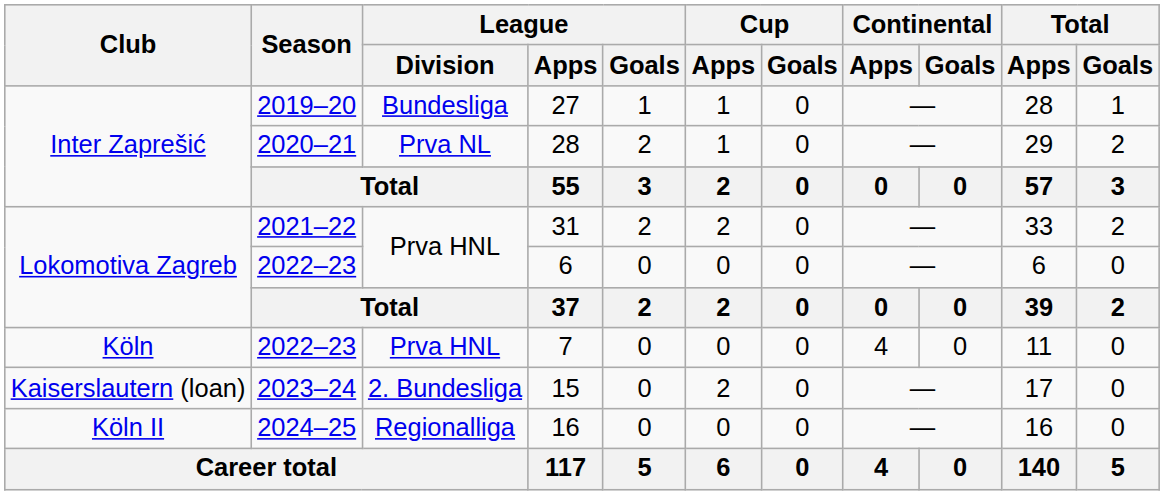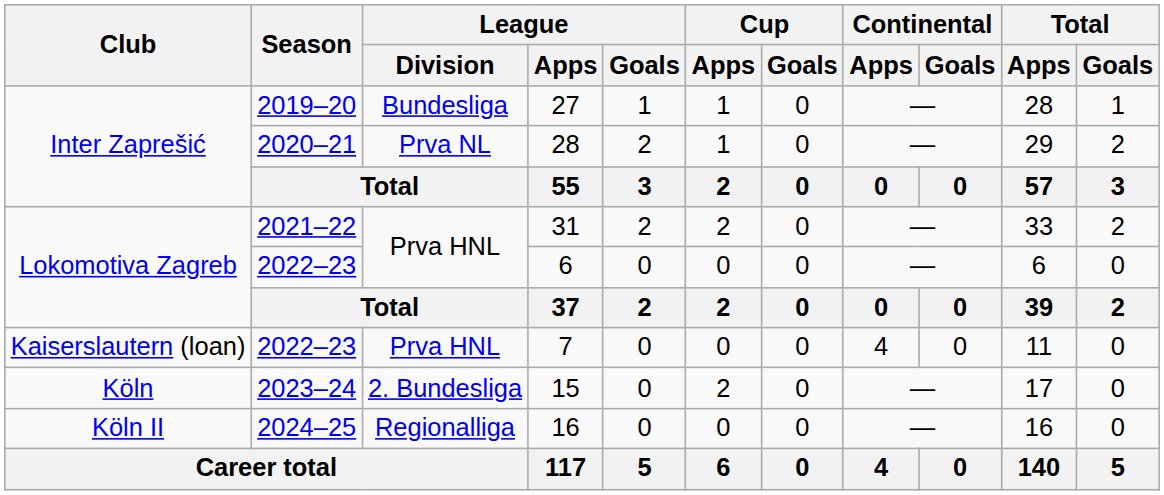 <table class="wikitable" style="text-align:center">
 <tr>
 <th rowspan="2">Club</th>
 <th rowspan="2">Season</th>
 <th colspan="3">League</th>
 <th colspan="2">Cup</th>
 <th colspan="2">Continental</th>
 <th colspan="2">Total</th>
 </tr>
 <tr>
 <th>Division</th>
 <th>Apps</th>
 <th>Goals</th>
 <th>Apps</th>
 <th>Goals</th>
 <th>Apps</th>
 <th>Goals</th>
 <th>Apps</th>
 <th>Goals</th>
 </tr>
 <tr>
 <td rowspan="3"><a href='#'>Inter Zaprešić</a></td>
 <td><a href='#'>2019–20</a></td>
 <td><a href='#'>Bundesliga</a></td>
 <td>27</td>
 <td>1</td>
 <td>1</td>
 <td>0</td>
 <td colspan="2">—</td>
 <td>28</td>
 <td>1</td>
 </tr>
 <tr>
 <td><a href='#'>2020–21</a></td>
 <td><a href='#'>Prva NL</a></td>
 <td>28</td>
 <td>2</td>
 <td>1</td>
 <td>0</td>
 <td colspan="2">—</td>
 <td>29</td>
 <td>2</td>
 </tr>
 <tr>
 <th colspan="2">Total</th>
 <th>55</th>
 <th>3</th>
 <th>2</th>
 <th>0</th>
 <th>0</th>
 <th>0</th>
 <th>57</th>
 <th>3</th>
 </tr>
 <tr>
 <td rowspan="3"><a href='#'>Lokomotiva Zagreb</a></td>
 <td><a href='#'>2021–22</a></td>
 <td rowspan="2">Prva HNL</td>
 <td>31</td>
 <td>2</td>
 <td>2</td>
 <td>0</td>
 <td colspan="2">—</td>
 <td>33</td>
 <td>2</td>
 </tr>
 <tr>
 <td><a href='#'>2022–23</a></td>
 <td>6</td>
 <td>0</td>
 <td>0</td>
 <td>0</td>
 <td colspan="2">—</td>
 <td>6</td>
 <td>0</td>
 </tr>
 <tr>
 <th colspan="2">Total</th>
 <th>37</th>
 <th>2</th>
 <th>2</th>
 <th>0</th>
 <th>0</th>
 <th>0</th>
 <th>39</th>
 <th>2</th>
 </tr>
 <tr>
-<td><a href='#'>Köln</a></td>
+<td><a href='#'>Kaiserslautern</a> (loan)</td>
 <td><a href='#'>2022–23</a></td>
 <td><a href='#'>Prva HNL</a></td>
 <td>7</td>
 <td>0</td>
 <td>0</td>
 <td>0</td>
 <td>4</td>
 <td>0</td>
 <td>11</td>
 <td>0</td>
 </tr>
 <tr>
-<td><a href='#'>Kaiserslautern</a> (loan)</td>
+<td><a href='#'>Köln</a></td>
 <td><a href='#'>2023–24</a></td>
 <td><a href='#'>2. Bundesliga</a></td>
 <td>15</td>
 <td>0</td>
 <td>2</td>
 <td>0</td>
 <td colspan="2">—</td>
 <td>17</td>
 <td>0</td>
 </tr>
 <tr>
 <td><a href='#'>Köln II</a></td>
 <td><a href='#'>2024–25</a></td>
 <td><a href='#'>Regionalliga</a></td>
 <td>16</td>
 <td>0</td>
 <td>0</td>
 <td>0</td>
 <td colspan="2">—</td>
 <td>16</td>
 <td>0</td>
 </tr>
 <tr>
 <th colspan="3">Career total</th>
 <th>117</th>
 <th>5</th>
 <th>6</th>
 <th>0</th>
 <th>4</th>
 <th>0</th>
 <th>140</th>
 <th>5</th>
 </tr>
 </table>
